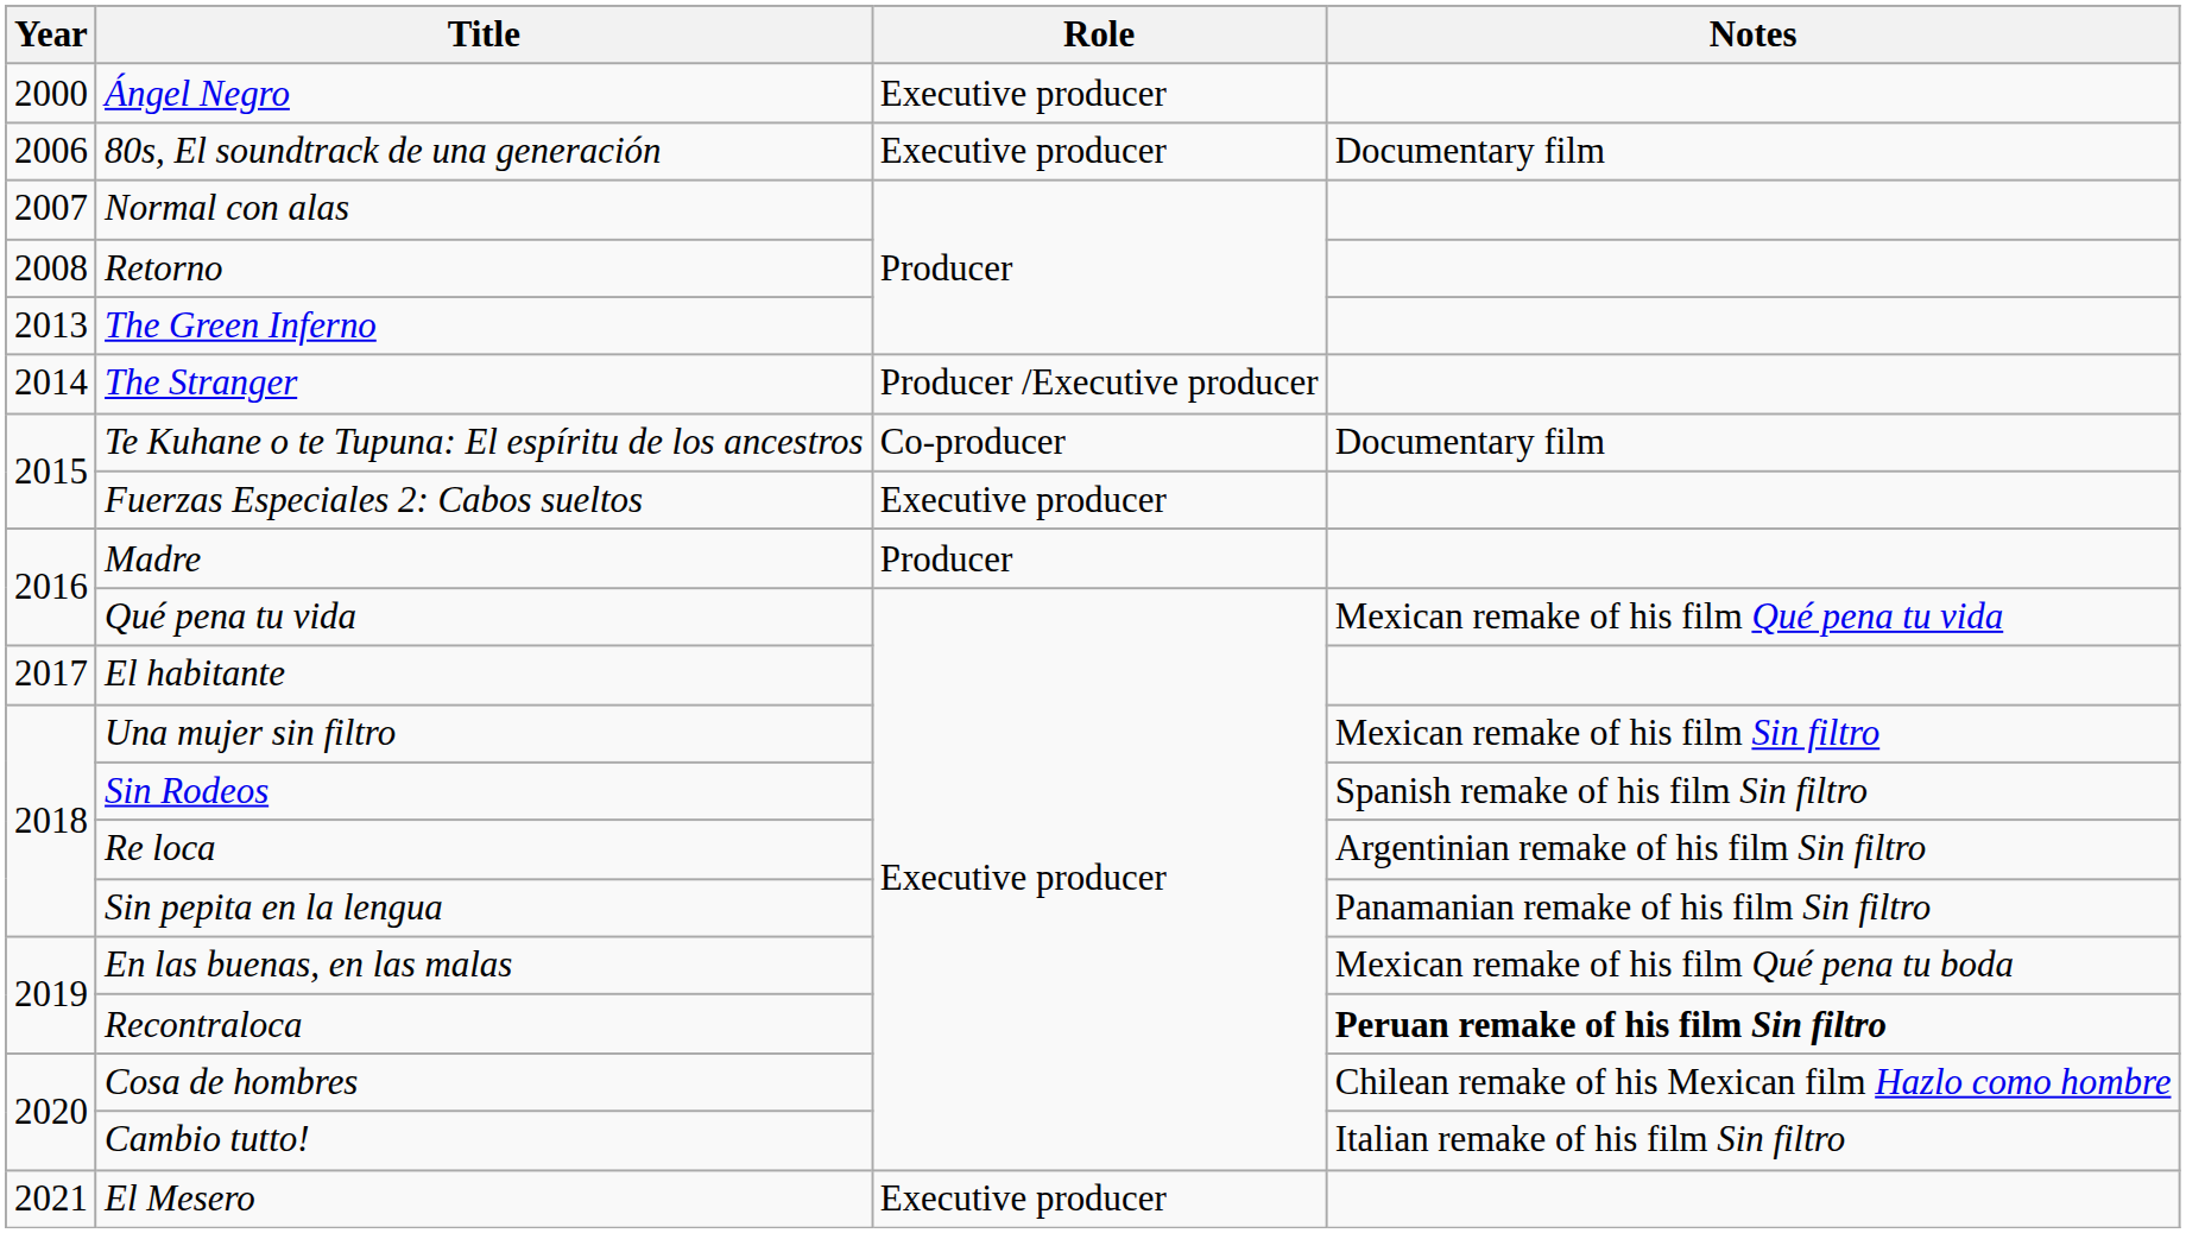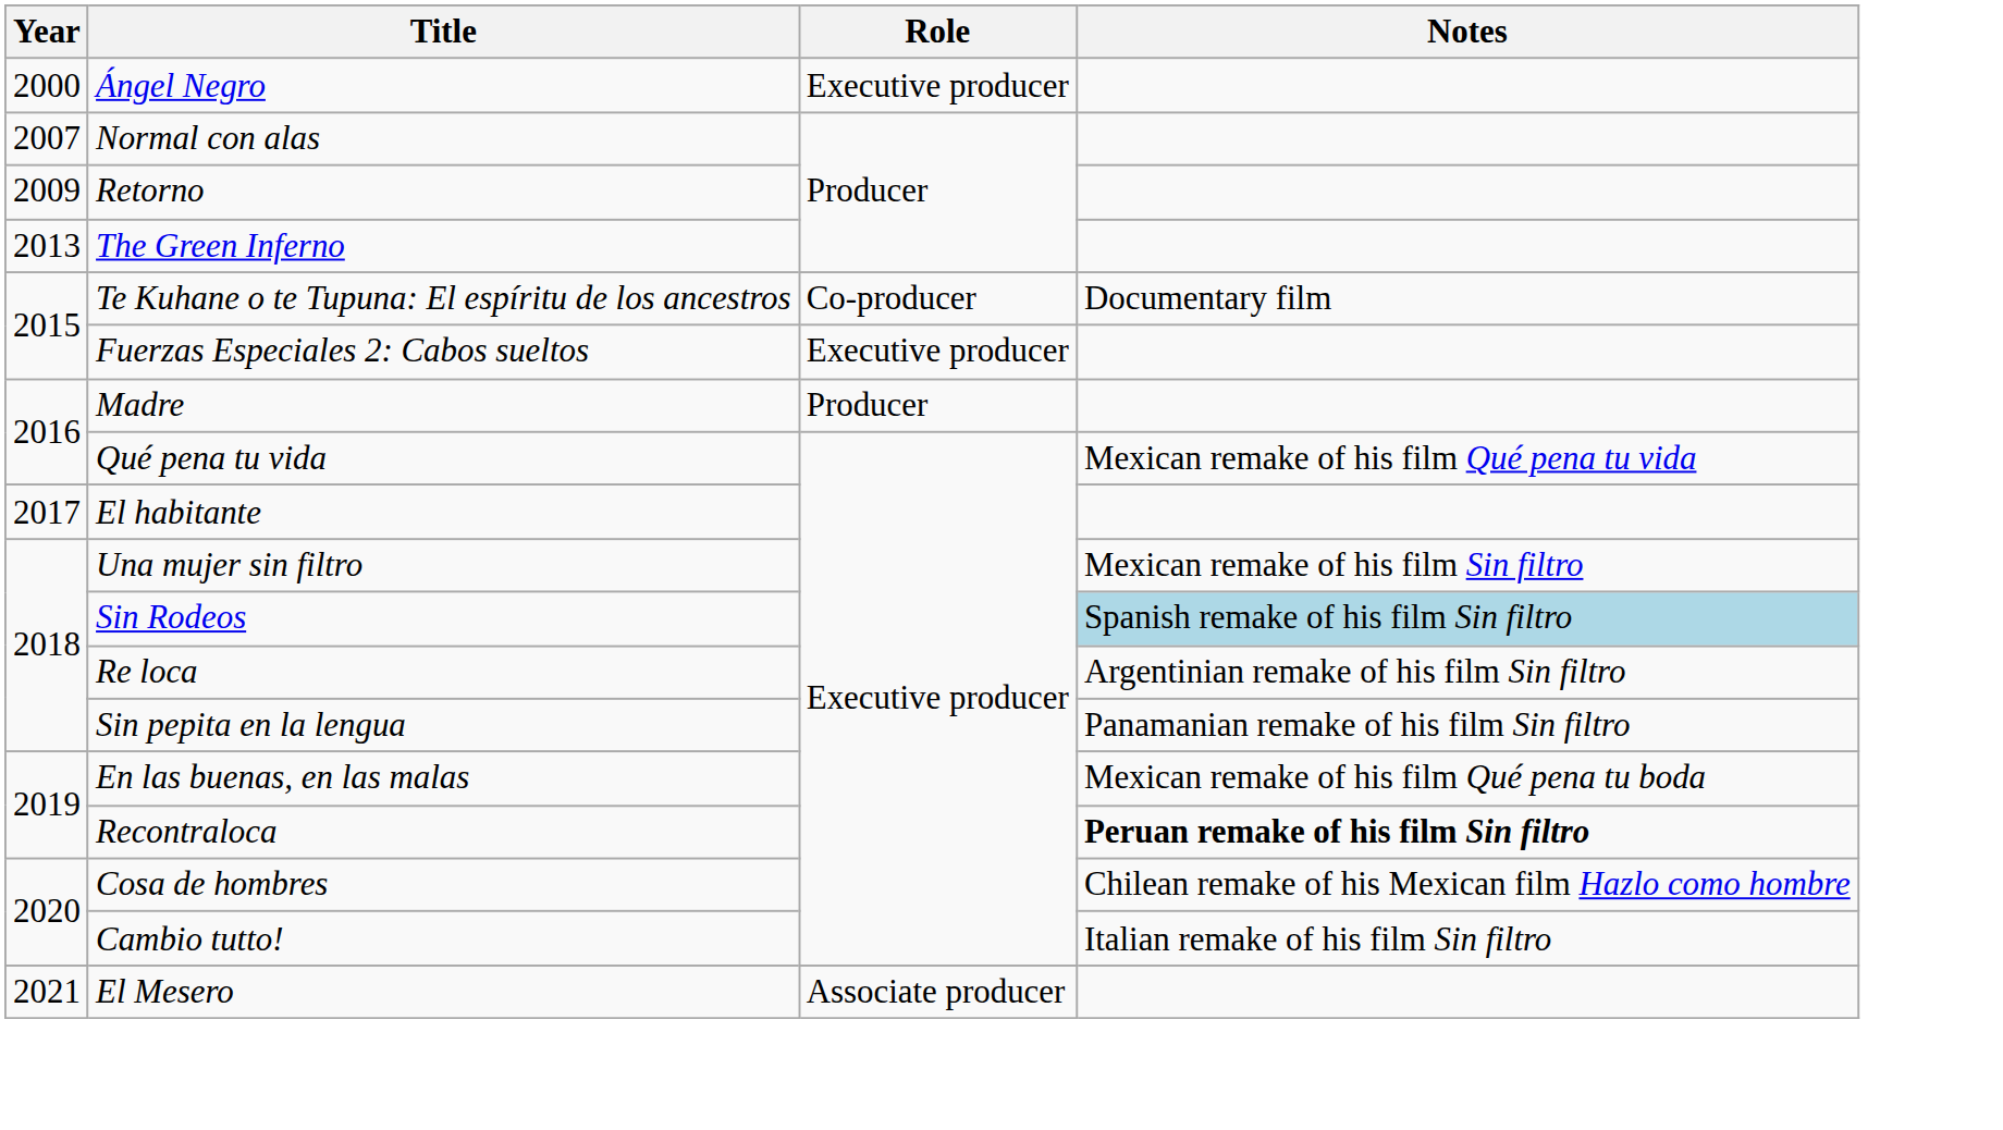 <table class="wikitable sortable">
 <tr>
 <th style="width:26px;">Year</th>
 <th>Title</th>
 <th>Role</th>
 <th>Notes</th>
 </tr>
 <tr>
 <td>2000</td>
 <td><em><a href='#'>Ángel Negro</a></em></td>
 <td>Executive producer</td>
 <td></td>
 </tr>
 <tr>
-<td>2006</td>
-<td><em>80s, El soundtrack de una generación</em></td>
-<td>Executive producer</td>
-<td>Documentary film</td>
-</tr>
-<tr>
 <td>2007</td>
 <td><em>Normal con alas</em></td>
 <td rowspan=3>Producer</td>
 <td></td>
 </tr>
 <tr>
-<td>2008</td>
+<td>2009</td>
 <td><em>Retorno</em></td>
 <td></td>
 </tr>
 <tr>
 <td>2013</td>
 <td><em><a href='#'>The Green Inferno</a></em></td>
-<td></td>
-</tr>
-<tr>
-<td>2014</td>
-<td><em><a href='#'>The Stranger</a></em></td>
-<td>Producer /Executive producer</td>
 <td></td>
 </tr>
 <tr>
 <td rowspan=2>2015</td>
 <td><em>Te Kuhane o te Tupuna: El espíritu de los ancestros</em></td>
 <td>Co-producer</td>
 <td>Documentary film</td>
 </tr>
 <tr>
 <td><em>Fuerzas Especiales 2: Cabos sueltos</em></td>
 <td>Executive producer</td>
 <td></td>
 </tr>
 <tr>
 <td rowspan=2>2016</td>
 <td><em>Madre</em></td>
 <td>Producer</td>
 <td></td>
 </tr>
 <tr>
 <td><em>Qué pena tu vida</em></td>
 <td rowspan=10>Executive producer</td>
 <td>Mexican remake of his film <em><a href='#'>Qué pena tu vida</a></em></td>
 </tr>
 <tr>
 <td>2017</td>
 <td><em>El habitante</em></td>
 <td></td>
 </tr>
 <tr>
 <td rowspan=4>2018</td>
 <td><em>Una mujer sin filtro</em></td>
 <td>Mexican remake of his film <em><a href='#'>Sin filtro</a></em></td>
 </tr>
 <tr>
 <td><em><a href='#'>Sin Rodeos</a></em></td>
-<td>Spanish remake of his film <em>Sin filtro</em></td>
+<td style="background: lightblue;">Spanish remake of his film <em>Sin filtro</em></td>
 </tr>
 <tr>
 <td><em>Re loca</em></td>
 <td>Argentinian remake of his film <em>Sin filtro</em></td>
 </tr>
 <tr>
 <td><em>Sin pepita en la lengua</em></td>
 <td>Panamanian remake of his film <em>Sin filtro</em></td>
 </tr>
 <tr>
 <td rowspan=2>2019</td>
 <td><em>En las buenas, en las malas</em></td>
 <td>Mexican remake of his film <em>Qué pena tu boda</em></td>
 </tr>
 <tr>
 <td><em>Recontraloca</em></td>
 <td><strong>Peruan remake of his film <em>Sin filtro</em></strong></td>
 </tr>
 <tr>
 <td rowspan=2>2020</td>
 <td><em>Cosa de hombres</em></td>
 <td>Chilean remake of his Mexican film <em><a href='#'>Hazlo como hombre</a></em></td>
 </tr>
 <tr>
 <td><em>Cambio tutto!</em></td>
 <td>Italian remake of his film <em>Sin filtro</em></td>
 </tr>
 <tr>
 <td>2021</td>
 <td><em>El Mesero</em></td>
-<td>Executive producer</td>
+<td>Associate producer</td>
 <td></td>
 </tr>
 </table>
